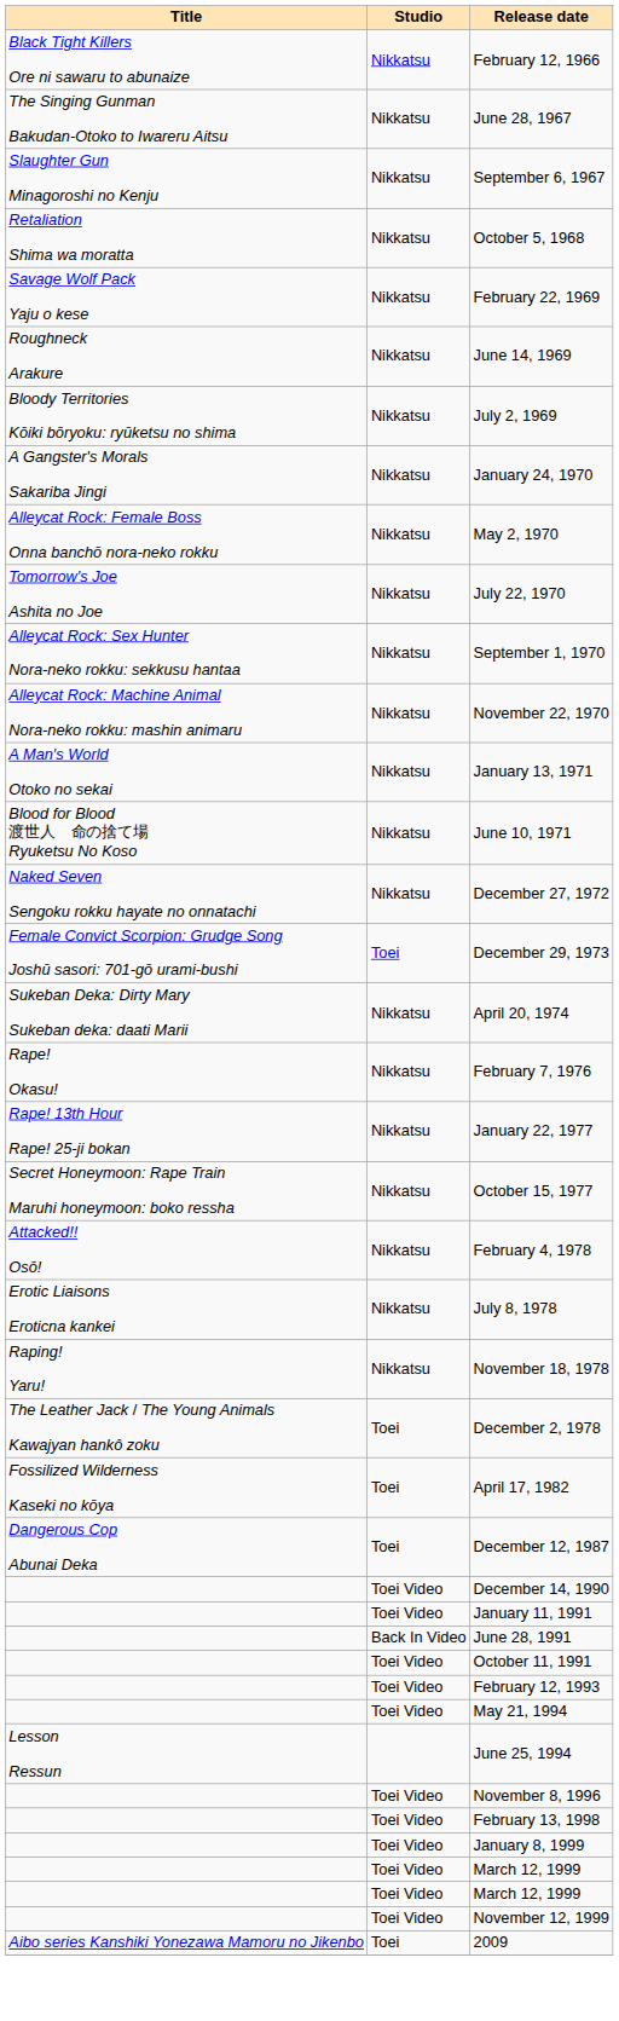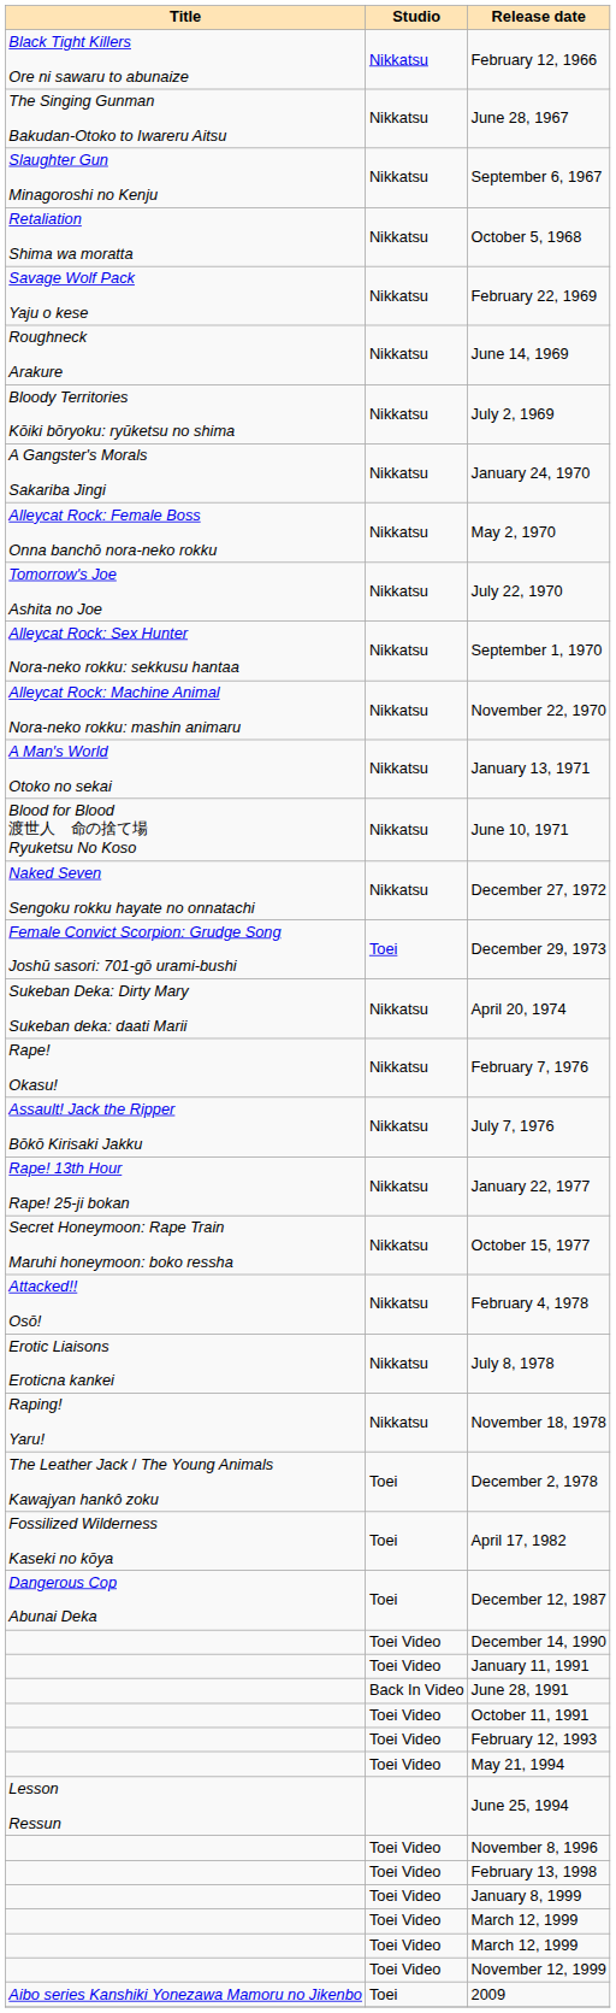 <table class="wikitable">
 <tr>
 <th style="background:#FFE4B5;">Title</th>
 <th style="background:#FFE4B5;">Studio</th>
 <th style="background:#FFE4B5;">Release date</th>
 </tr>
 <tr>
 <td><em><a href='#'>Black Tight Killers</a></em><br><br><em>Ore ni sawaru to abunaize</em></td>
 <td><a href='#'>Nikkatsu</a></td>
 <td>February 12, 1966</td>
 </tr>
 <tr>
 <td><em>The Singing Gunman</em><br><br><em>Bakudan-Otoko to Iwareru Aitsu</em></td>
 <td>Nikkatsu</td>
 <td>June 28, 1967</td>
 </tr>
 <tr>
 <td><em><a href='#'>Slaughter Gun</a></em><br><br><em>Minagoroshi no Kenju</em></td>
 <td>Nikkatsu</td>
 <td>September 6, 1967</td>
 </tr>
 <tr>
 <td><em><a href='#'>Retaliation</a></em><br><br><em>Shima wa moratta</em></td>
 <td>Nikkatsu</td>
 <td>October 5, 1968</td>
 </tr>
 <tr>
 <td><em><a href='#'>Savage Wolf Pack</a></em><br><br><em>Yaju o kese</em></td>
 <td>Nikkatsu</td>
 <td>February 22, 1969</td>
 </tr>
 <tr>
 <td><em>Roughneck</em><br><br><em>Arakure</em></td>
 <td>Nikkatsu</td>
 <td>June 14, 1969</td>
 </tr>
 <tr>
 <td><em>Bloody Territories</em><br><br><em>Kōiki bōryoku: ryūketsu no shima</em></td>
 <td>Nikkatsu</td>
 <td>July 2, 1969</td>
 </tr>
 <tr>
 <td><em>A Gangster's Morals</em><br><br><em>Sakariba Jingi</em></td>
 <td>Nikkatsu</td>
 <td>January 24, 1970</td>
 </tr>
 <tr>
 <td><em><a href='#'>Alleycat Rock: Female Boss</a></em><br><br><em>Onna banchō nora-neko rokku</em></td>
 <td>Nikkatsu</td>
 <td>May 2, 1970</td>
 </tr>
 <tr>
 <td><em><a href='#'>Tomorrow's Joe</a></em><br><br><em>Ashita no Joe</em></td>
 <td>Nikkatsu</td>
 <td>July 22, 1970</td>
 </tr>
 <tr>
 <td><em><a href='#'>Alleycat Rock: Sex Hunter</a></em><br><br><em>Nora-neko rokku: sekkusu hantaa</em></td>
 <td>Nikkatsu</td>
 <td>September 1, 1970</td>
 </tr>
 <tr>
 <td><em><a href='#'>Alleycat Rock: Machine Animal</a></em><br><br><em>Nora-neko rokku: mashin animaru</em></td>
 <td>Nikkatsu</td>
 <td>November 22, 1970</td>
 </tr>
 <tr>
 <td><em><a href='#'>A Man′s World</a></em><br><br><em>Otoko no sekai</em></td>
 <td>Nikkatsu</td>
 <td>January 13, 1971</td>
 </tr>
 <tr>
 <td><em>Blood for Blood</em><br>渡世人　命の捨て場<br><em>Ryuketsu No Koso</em></td>
 <td>Nikkatsu</td>
 <td>June 10, 1971</td>
 </tr>
 <tr>
 <td><em><a href='#'>Naked Seven</a></em><br><br><em>Sengoku rokku hayate no onnatachi</em></td>
 <td>Nikkatsu</td>
 <td>December 27, 1972</td>
 </tr>
 <tr>
 <td><em><a href='#'>Female Convict Scorpion: Grudge Song</a></em><br><br><em>Joshū sasori: 701-gō urami-bushi</em></td>
 <td><a href='#'>Toei</a></td>
 <td>December 29, 1973</td>
 </tr>
 <tr>
 <td><em>Sukeban Deka: Dirty Mary</em><br><br><em>Sukeban deka: daati Marii</em></td>
 <td>Nikkatsu</td>
 <td>April 20, 1974</td>
 </tr>
 <tr>
 <td><em>Rape!</em><br><br><em>Okasu!</em></td>
 <td>Nikkatsu</td>
 <td>February 7, 1976</td>
+</tr>
+<tr>
+<td><em><a href='#'>Assault! Jack the Ripper</a></em><br><br><em>Bōkō Kirisaki Jakku</em></td>
+<td>Nikkatsu</td>
+<td>July 7, 1976</td>
 </tr>
 <tr>
 <td><em><a href='#'>Rape! 13th Hour</a></em><br><br><em>Rape! 25-ji bokan</em></td>
 <td>Nikkatsu</td>
 <td>January 22, 1977</td>
 </tr>
 <tr>
 <td><em>Secret Honeymoon: Rape Train</em><br><br><em>Maruhi honeymoon: boko ressha</em></td>
 <td>Nikkatsu</td>
 <td>October 15, 1977</td>
 </tr>
 <tr>
 <td><em><a href='#'>Attacked!!</a></em><br><br><em>Osō!</em></td>
 <td>Nikkatsu</td>
 <td>February 4, 1978</td>
 </tr>
 <tr>
 <td><em>Erotic Liaisons</em><br><br><em>Eroticna kankei</em></td>
 <td>Nikkatsu</td>
 <td>July 8, 1978</td>
 </tr>
 <tr>
 <td><em>Raping!</em><br><br><em>Yaru!</em></td>
 <td>Nikkatsu</td>
 <td>November 18, 1978</td>
 </tr>
 <tr>
 <td><em>The Leather Jack</em> / <em>The Young Animals</em><br><br><em>Kawajyan hankô zoku</em></td>
 <td>Toei</td>
 <td>December 2, 1978</td>
 </tr>
 <tr>
 <td><em>Fossilized Wilderness</em><br><br><em>Kaseki no kōya</em></td>
 <td>Toei</td>
 <td>April 17, 1982</td>
 </tr>
 <tr>
 <td><em><a href='#'>Dangerous Cop</a></em><br><br><em>Abunai Deka</em></td>
 <td>Toei</td>
 <td>December 12, 1987</td>
 </tr>
 <tr>
 <td></td>
 <td>Toei Video</td>
 <td>December 14, 1990</td>
 </tr>
 <tr>
 <td></td>
 <td>Toei Video</td>
 <td>January 11, 1991</td>
 </tr>
 <tr>
 <td></td>
 <td>Back In Video</td>
 <td>June 28, 1991</td>
 </tr>
 <tr>
 <td></td>
 <td>Toei Video</td>
 <td>October 11, 1991</td>
 </tr>
 <tr>
 <td></td>
 <td>Toei Video</td>
 <td>February 12, 1993</td>
 </tr>
 <tr>
 <td></td>
 <td>Toei Video</td>
 <td>May 21, 1994</td>
 </tr>
 <tr>
 <td><em>Lesson</em><br><br><em>Ressun</em></td>
 <td></td>
 <td>June 25, 1994</td>
 </tr>
 <tr>
 <td></td>
 <td>Toei Video</td>
 <td>November 8, 1996</td>
 </tr>
 <tr>
 <td></td>
 <td>Toei Video</td>
 <td>February 13, 1998</td>
 </tr>
 <tr>
 <td></td>
 <td>Toei Video</td>
 <td>January 8, 1999</td>
 </tr>
 <tr>
 <td></td>
 <td>Toei Video</td>
 <td>March 12, 1999</td>
 </tr>
 <tr>
 <td></td>
 <td>Toei Video</td>
 <td>March 12, 1999</td>
 </tr>
 <tr>
 <td></td>
 <td>Toei Video</td>
 <td>November 12, 1999</td>
 </tr>
 <tr>
 <td><em><a href='#'>Aibo series Kanshiki Yonezawa Mamoru no Jikenbo</a></em><br></td>
 <td>Toei</td>
 <td>2009</td>
 </tr>
 <tr>
 </tr>
 </table>
